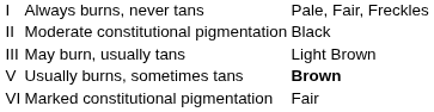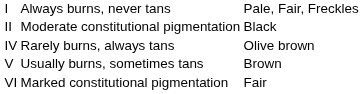 <table>
 <tr>
 <th></th>
 </tr>
 <tr>
 <td>I</td>
 <td>Always burns, never tans</td>
 <td>Pale, Fair, Freckles</td>
 </tr>
 <tr>
 <td>II</td>
 <td>Moderate constitutional pigmentation</td>
 <td>Black</td>
 </tr>
 <tr>
-<td>III</td>
-<td>May burn, usually tans</td>
-<td>Light Brown</td>
+<td>IV</td>
+<td>Rarely burns, always tans</td>
+<td>Olive brown</td>
 </tr>
 <tr>
 <td>V</td>
 <td>Usually burns, sometimes tans</td>
-<td><strong>Brown</strong></td>
+<td>Brown</td>
 </tr>
 <tr>
 <td>VI</td>
 <td>Marked constitutional pigmentation</td>
 <td>Fair</td>
 </tr>
 </table>
